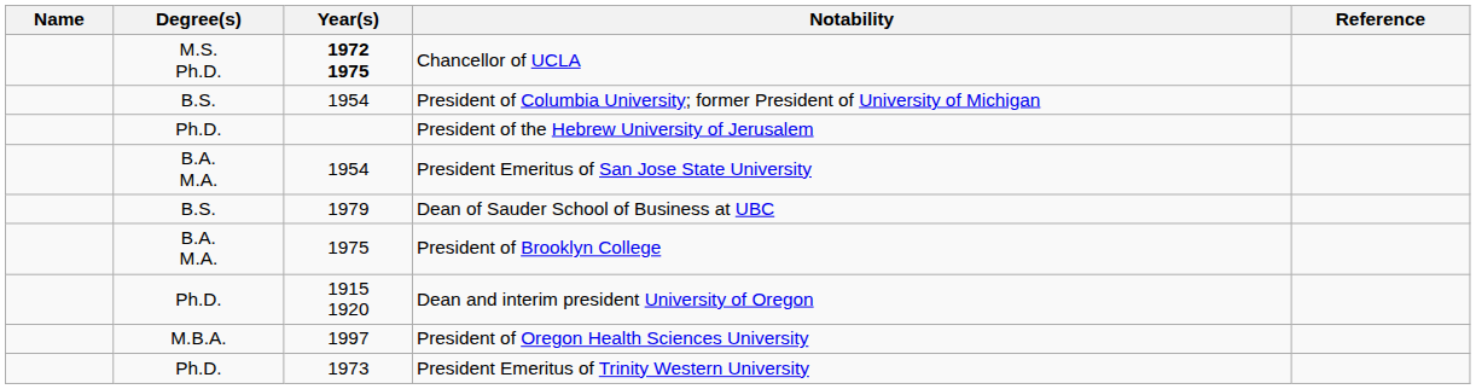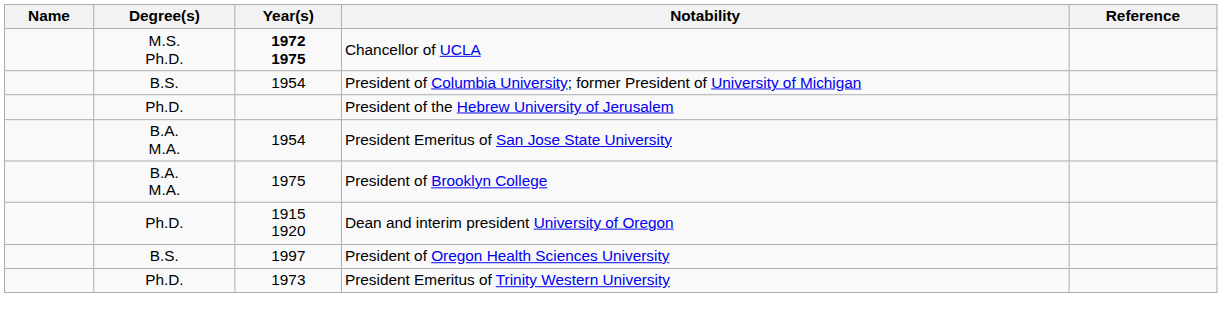 <table class="wikitable sortable" style="width:100%">
 <tr>
 <th width="*">Name</th>
 <th>Degree(s)</th>
 <th>Year(s)</th>
 <th width="60%" class="unsortable">Notability</th>
 <th width="*" class="unsortable">Reference</th>
 </tr>
 <tr>
 <td></td>
 <td align="center">M.S.<br>Ph.D.</td>
 <td align="center"><strong>1972<br>1975</strong></td>
 <td>Chancellor of <a href='#'>UCLA</a></td>
 <td align="center"></td>
 </tr>
 <tr>
 <td></td>
 <td align="center">B.S.</td>
 <td align="center">1954</td>
 <td>President of <a href='#'>Columbia University</a>; former President of <a href='#'>University of Michigan</a></td>
 <td align="center"></td>
 </tr>
 <tr>
 <td></td>
 <td align="center">Ph.D.</td>
 <td align="center"></td>
 <td>President of the <a href='#'>Hebrew University of Jerusalem</a></td>
 <td align="center"></td>
 </tr>
 <tr>
 <td></td>
 <td align="center">B.A.<br>M.A.</td>
 <td align="center">1954</td>
 <td>President Emeritus of <a href='#'>San Jose State University</a></td>
 <td align="center"></td>
 </tr>
 <tr>
 <td></td>
-<td align="center">B.S.</td>
-<td align="center">1979</td>
-<td>Dean of Sauder School of Business at <a href='#'>UBC</a></td>
-<td align="center"></td>
-</tr>
-<tr>
-<td></td>
 <td align="center">B.A.<br>M.A.</td>
 <td align="center">1975</td>
 <td>President of <a href='#'>Brooklyn College</a></td>
 <td align="center"></td>
 </tr>
 <tr>
 <td></td>
 <td align="center">Ph.D.</td>
 <td align="center">1915<br>1920</td>
 <td>Dean and interim president <a href='#'>University of Oregon</a></td>
 <td align="center"></td>
 </tr>
 <tr>
 <td></td>
-<td align="center">M.B.A.</td>
+<td align="center">B.S.</td>
 <td align="center">1997</td>
 <td>President of <a href='#'>Oregon Health Sciences University</a></td>
 <td align="center"></td>
 </tr>
 <tr>
 <td></td>
 <td align="center">Ph.D.</td>
 <td align="center">1973</td>
 <td>President Emeritus of <a href='#'>Trinity Western University</a></td>
 <td align="center"><br></td>
 </tr>
 </table>
